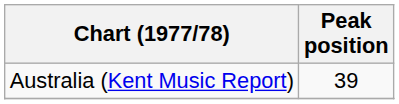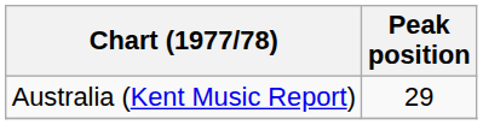 <table class="wikitable">
 <tr>
 <th>Chart (1977/78)</th>
 <th>Peak<br>position</th>
 </tr>
 <tr>
 <td>Australia (<a href='#'>Kent Music Report</a>)</td>
-<td style="text-align:center;">39</td>
+<td style="text-align:center;">29</td>
 </tr>
 <tr>
 </tr>
 <tr>
 </tr>
 </table>
